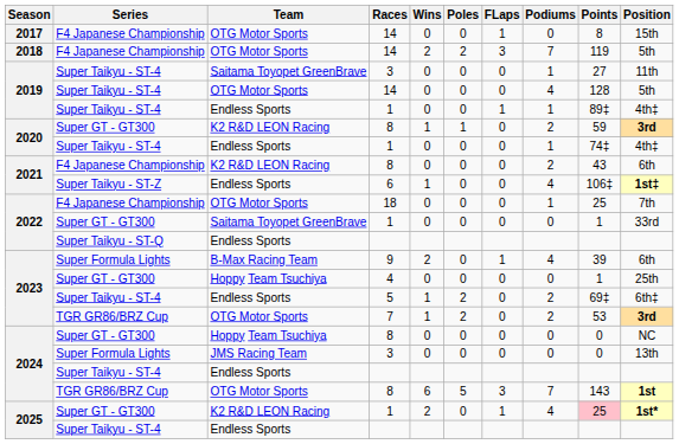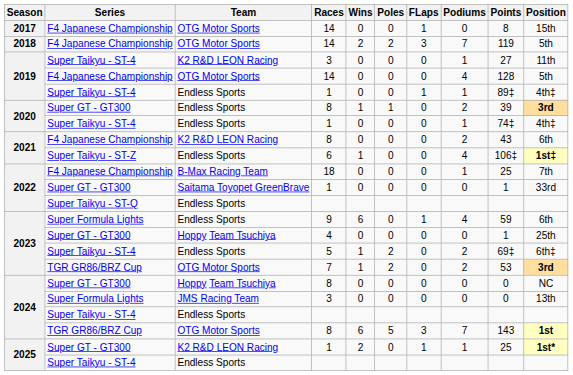 <table class="wikitable" style="font-size: 90%; text-align:center">
 <tr>
 <th>Season</th>
 <th>Series</th>
 <th>Team</th>
 <th>Races</th>
 <th>Wins</th>
 <th>Poles</th>
 <th>FLaps</th>
 <th>Podiums</th>
 <th>Points</th>
 <th>Position</th>
 </tr>
 <tr>
 <th>2017</th>
 <td align=left><a href='#'>F4 Japanese Championship</a></td>
 <td align=left><a href='#'>OTG Motor Sports</a></td>
 <td>14</td>
 <td>0</td>
 <td>0</td>
 <td>1</td>
 <td>0</td>
 <td>8</td>
 <td>15th</td>
 </tr>
 <tr>
 <th>2018</th>
 <td align=left><a href='#'>F4 Japanese Championship</a></td>
 <td align=left><a href='#'>OTG Motor Sports</a></td>
 <td>14</td>
 <td>2</td>
 <td>2</td>
 <td>3</td>
 <td>7</td>
 <td>119</td>
 <td>5th</td>
 </tr>
 <tr>
 <th rowspan="3">2019</th>
 <td align="left"><a href='#'>Super Taikyu - ST-4</a></td>
-<td align=left><a href='#'>Saitama Toyopet GreenBrave</a></td>
+<td align=left><a href='#'>K2 R&D LEON Racing</a></td>
 <td>3</td>
 <td>0</td>
 <td>0</td>
 <td>0</td>
 <td>1</td>
 <td>27</td>
 <td>11th</td>
 </tr>
 <tr>
-<td align=left><a href='#'>Super Taikyu - ST-4</a></td>
+<td align=left><a href='#'>F4 Japanese Championship</a></td>
 <td align=left><a href='#'>OTG Motor Sports</a></td>
 <td>14</td>
 <td>0</td>
 <td>0</td>
 <td>0</td>
 <td>4</td>
 <td>128</td>
 <td>5th</td>
 </tr>
 <tr>
 <td align=left><a href='#'>Super Taikyu - ST-4</a></td>
 <td align=left>Endless Sports</td>
 <td>1</td>
 <td>0</td>
 <td>0</td>
 <td>1</td>
 <td>1</td>
 <td>89‡</td>
 <td>4th‡</td>
 </tr>
 <tr>
 <th rowspan="2">2020</th>
 <td align="left"><a href='#'>Super GT - GT300</a></td>
-<td align="left"><a href='#'>K2 R&D LEON Racing</a></td>
+<td align=left>Endless Sports</td>
 <td>8</td>
 <td>1</td>
 <td>1</td>
 <td>0</td>
 <td>2</td>
-<td>59</td>
+<td>39</td>
 <td style="background:#FFDF9F"><strong>3rd</strong></td>
 </tr>
 <tr>
 <td align="left"><a href='#'>Super Taikyu - ST-4</a></td>
 <td align=left>Endless Sports</td>
 <td>1</td>
 <td>0</td>
 <td>0</td>
 <td>0</td>
 <td>1</td>
 <td>74‡</td>
 <td>4th‡</td>
 </tr>
 <tr>
 <th rowspan="2">2021</th>
 <td align=left><a href='#'>F4 Japanese Championship</a></td>
 <td align=left><a href='#'>K2 R&D LEON Racing</a></td>
 <td>8</td>
 <td>0</td>
 <td>0</td>
 <td>0</td>
 <td>2</td>
 <td>43</td>
 <td>6th</td>
 </tr>
 <tr>
 <td align=left><a href='#'>Super Taikyu - ST-Z</a></td>
 <td align=left>Endless Sports</td>
 <td>6</td>
 <td>1</td>
 <td>0</td>
 <td>0</td>
 <td>4</td>
 <td>106‡</td>
 <td style="background:#FFFFBF"><strong>1st‡</strong></td>
 </tr>
 <tr>
 <th rowspan="3">2022</th>
 <td align=left><a href='#'>F4 Japanese Championship</a></td>
-<td align=left><a href='#'>OTG Motor Sports</a></td>
+<td align=left><a href='#'>B-Max Racing Team</a></td>
 <td>18</td>
 <td>0</td>
 <td>0</td>
 <td>0</td>
 <td>1</td>
 <td>25</td>
 <td>7th</td>
 </tr>
 <tr>
 <td align=left><a href='#'>Super GT - GT300</a></td>
 <td align=left><a href='#'>Saitama Toyopet GreenBrave</a></td>
 <td>1</td>
 <td>0</td>
 <td>0</td>
 <td>0</td>
 <td>0</td>
 <td>1</td>
 <td>33rd</td>
 </tr>
 <tr>
 <td align=left><a href='#'>Super Taikyu - ST-Q</a></td>
 <td align=left>Endless Sports</td>
 <td></td>
 <td></td>
 <td></td>
 <td></td>
 <td></td>
 <td></td>
 <td></td>
 </tr>
 <tr>
 <th rowspan="4">2023</th>
 <td align=left><a href='#'>Super Formula Lights</a></td>
-<td align=left><a href='#'>B-Max Racing Team</a></td>
+<td align=left>Endless Sports</td>
 <td>9</td>
-<td>2</td>
+<td>6</td>
 <td>0</td>
 <td>1</td>
 <td>4</td>
-<td>39</td>
+<td>59</td>
 <td>6th</td>
 </tr>
 <tr>
 <td align=left><a href='#'>Super GT - GT300</a></td>
 <td align=left><a href='#'>Hoppy</a> <a href='#'>Team Tsuchiya</a></td>
 <td>4</td>
 <td>0</td>
 <td>0</td>
 <td>0</td>
 <td>0</td>
 <td>1</td>
 <td>25th</td>
 </tr>
 <tr>
 <td align=left><a href='#'>Super Taikyu - ST-4</a></td>
 <td align=left>Endless Sports</td>
 <td>5</td>
 <td>1</td>
 <td>2</td>
 <td>0</td>
 <td>2</td>
 <td>69‡</td>
 <td>6th‡</td>
 </tr>
 <tr>
 <td align=left><a href='#'>TGR GR86/BRZ Cup</a></td>
 <td align=left><a href='#'>OTG Motor Sports</a></td>
 <td>7</td>
 <td>1</td>
 <td>2</td>
 <td>0</td>
 <td>2</td>
 <td>53</td>
 <td style="background:#FFDF9F;"><strong>3rd</strong></td>
 </tr>
 <tr>
 <th rowspan="4">2024</th>
 <td align=left><a href='#'>Super GT - GT300</a></td>
 <td align=left><a href='#'>Hoppy</a> <a href='#'>Team Tsuchiya</a></td>
 <td>8</td>
 <td>0</td>
 <td>0</td>
 <td>0</td>
 <td>0</td>
 <td>0</td>
 <td>NC</td>
 </tr>
 <tr>
 <td align=left><a href='#'>Super Formula Lights</a></td>
 <td align=left><a href='#'>JMS Racing Team</a></td>
 <td>3</td>
 <td>0</td>
 <td>0</td>
 <td>0</td>
 <td>0</td>
 <td>0</td>
 <td>13th</td>
 </tr>
 <tr>
 <td align=left><a href='#'>Super Taikyu - ST-4</a></td>
 <td align=left>Endless Sports</td>
 <td></td>
 <td></td>
 <td></td>
 <td></td>
 <td></td>
 <td></td>
 <td></td>
 </tr>
 <tr>
 <td align=left><a href='#'>TGR GR86/BRZ Cup</a></td>
 <td align=left><a href='#'>OTG Motor Sports</a></td>
 <td>8</td>
 <td>6</td>
 <td>5</td>
 <td>3</td>
 <td>7</td>
 <td>143</td>
 <td style="background:#FFFFBF"><strong>1st</strong></td>
 </tr>
 <tr>
 <th rowspan="2">2025</th>
 <td align=left><a href='#'>Super GT - GT300</a></td>
 <td align=left><a href='#'>K2 R&D LEON Racing</a></td>
 <td>1</td>
 <td>2</td>
 <td>0</td>
 <td>1</td>
-<td>4</td>
-<td style="background: pink;">25</td>
+<td>1</td>
+<td>25</td>
 <td style="background:#FFFFBF"><strong>1st*</strong></td>
 </tr>
 <tr>
 <td align=left><a href='#'>Super Taikyu - ST-4</a></td>
 <td align=left>Endless Sports</td>
 <td></td>
 <td></td>
 <td></td>
 <td></td>
 <td></td>
 <td></td>
 <td></td>
 </tr>
 </table>
